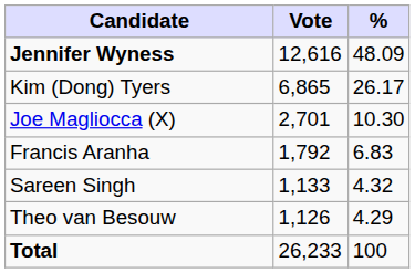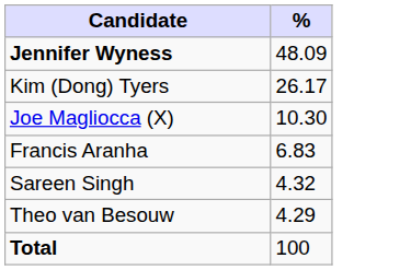 <table class="wikitable">
 <tr>
 <th style="background:#ddf; width:200px;">Candidate</th>
-<th style="background:#ddf; width:50px;">Vote</th>
 <th style="background:#ddf; width:30px;">%</th>
 </tr>
 <tr>
 <td><strong>Jennifer Wyness</strong></td>
-<td>12,616</td>
 <td>48.09</td>
 </tr>
 <tr>
 <td>Kim (Dong) Tyers</td>
-<td>6,865</td>
 <td>26.17</td>
 </tr>
 <tr>
 <td><a href='#'>Joe Magliocca</a> (X)</td>
-<td>2,701</td>
 <td>10.30</td>
 </tr>
 <tr>
 <td>Francis Aranha</td>
-<td>1,792</td>
 <td>6.83</td>
 </tr>
 <tr>
 <td>Sareen Singh</td>
-<td>1,133</td>
 <td>4.32</td>
 </tr>
 <tr>
 <td>Theo van Besouw</td>
-<td>1,126</td>
 <td>4.29</td>
 </tr>
 <tr>
 <td><strong>Total</strong></td>
-<td>26,233</td>
 <td>100</td>
 </tr>
 </table>
